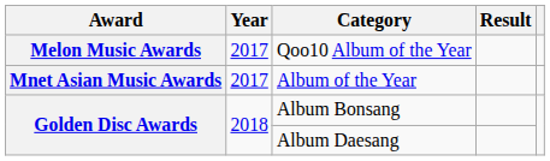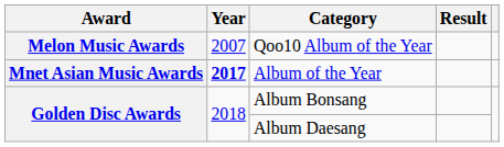 <table class="wikitable sortable plainrowheaders">
 <tr>
 <th>Award</th>
 <th>Year</th>
 <th>Category</th>
 <th>Result</th>
 <th class="unsortable"></th>
 </tr>
 <tr>
 <th scope="row"><a href='#'>Melon Music Awards</a></th>
-<td style="text-align:center"><a href='#'>2017</a></td>
+<td style="text-align:center"><a href='#'>2007</a></td>
 <td>Qoo10 <a href='#'>Album of the Year</a></td>
 <td></td>
 <td style="text-align:center"></td>
 </tr>
 <tr>
 <th scope="row"><a href='#'>Mnet Asian Music Awards</a></th>
-<td style="text-align:center"><a href='#'>2017</a></td>
+<td style="text-align:center"><strong><a href='#'>2017</a></strong></td>
 <td><a href='#'>Album of the Year</a></td>
 <td></td>
 <td style="text-align:center"></td>
 </tr>
 <tr>
 <th scope="row" rowspan="2"><a href='#'>Golden Disc Awards</a></th>
 <td style="text-align:center" rowspan="2"><a href='#'>2018</a></td>
 <td>Album Bonsang</td>
 <td></td>
 <td style="text-align:center" rowspan="2"></td>
 </tr>
 <tr>
 <td>Album Daesang</td>
 <td></td>
 </tr>
 </table>
